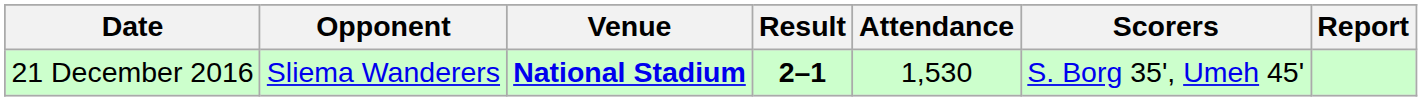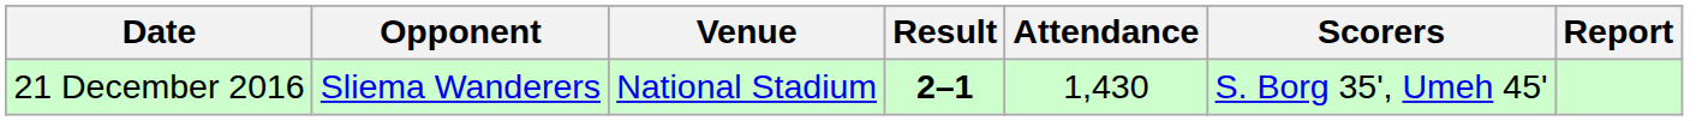 <table class="wikitable" style="font-size:100%; text-align:center">
 <tr>
 <th>Date</th>
 <th>Opponent</th>
 <th>Venue</th>
 <th>Result</th>
 <th>Attendance</th>
 <th>Scorers</th>
 <th>Report</th>
 </tr>
 <tr style="background: #CCFFCC;">
 <td>21 December 2016</td>
 <td><a href='#'>Sliema Wanderers</a></td>
-<td><strong><a href='#'>National Stadium</a></strong></td>
+<td><a href='#'>National Stadium</a></td>
 <td><strong>2–1</strong></td>
-<td>1,530</td>
+<td>1,430</td>
 <td><a href='#'>S. Borg</a> 35', <a href='#'>Umeh</a> 45'</td>
 <td></td>
 </tr>
 </table>
